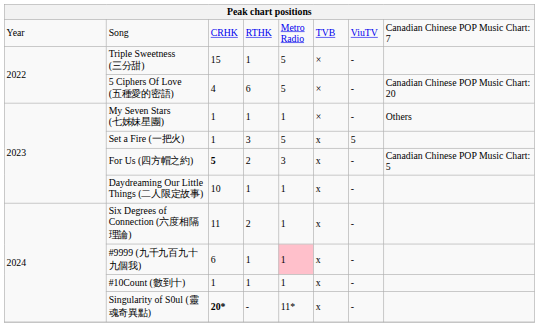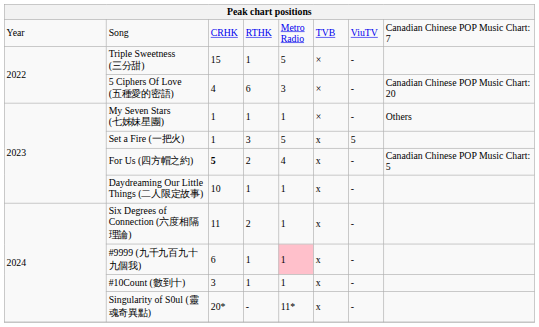 <table class="wikitable">
 <tr>
 <th colspan="8"><strong>Peak chart positions</strong></th>
 </tr>
 <tr>
 <td width="160">Year</td>
 <td width="160">Song</td>
 <td width="50"><a href='#'>CRHK</a></td>
 <td width="50"><a href='#'>RTHK</a></td>
 <td width="50"><a href='#'>Metro Radio</a></td>
 <td width="50"><a href='#'>TVB</a></td>
 <td width="50"><a href='#'>ViuTV</a></td>
 <td>Canadian Chinese POP Music Chart: 7</td>
 </tr>
 <tr>
 <td rowspan="2">2022</td>
 <td>Triple Sweetness <br>(三分甜) </td>
 <td>15</td>
 <td>1</td>
 <td>5</td>
 <td>×</td>
 <td>-</td>
 <td -></td>
 </tr>
 <tr>
 <td>5 Ciphers Of Love <br>(五種愛的密語) </td>
 <td>4</td>
 <td>6</td>
-<td>5</td>
+<td>3</td>
 <td>×</td>
 <td>-</td>
 <td>Canadian Chinese POP Music Chart: 20</td>
 </tr>
 <tr>
 <td rowspan="4">2023</td>
 <td>My Seven Stars <br>(七姊妹星團)</td>
 <td>1</td>
 <td>1</td>
 <td>1</td>
 <td>×</td>
 <td>-</td>
 <td width="240">Others</td>
 </tr>
 <tr>
 <td>Set a Fire (一把火)</td>
 <td>1</td>
 <td>3</td>
 <td>5</td>
 <td>x</td>
 <td>5</td>
 <td></td>
 </tr>
 <tr>
 <td>For Us (四方帽之約)</td>
 <td><strong>5</strong></td>
 <td>2</td>
-<td>3</td>
+<td>4</td>
 <td>x</td>
 <td>-</td>
 <td ->Canadian Chinese POP Music Chart: 5</td>
 </tr>
 <tr>
 <td>Daydreaming Our Little Things (二人限定故事)</td>
 <td>10</td>
 <td>1</td>
 <td>1</td>
 <td>x</td>
 <td>-</td>
 <td></td>
 </tr>
 <tr>
 <td rowspan="4">2024</td>
 <td>Six Degrees of Connection (六度相隔理論)</td>
 <td>11</td>
 <td>2</td>
 <td>1</td>
 <td>x</td>
 <td>-</td>
 <td></td>
 </tr>
 <tr>
 <td>#9999 (九千九百九十九個我)</td>
 <td>6</td>
 <td>1</td>
 <td style="background: pink;">1</td>
 <td>x</td>
 <td>-</td>
 <td></td>
 </tr>
 <tr>
 <td>#10Count (數到十)</td>
-<td>1</td>
+<td>3</td>
 <td>1</td>
 <td>1</td>
 <td>x</td>
 <td>-</td>
 <td></td>
 </tr>
 <tr>
 <td>Singularity of S0ul (靈魂奇異點)</td>
-<td><strong>20*</strong></td>
+<td>20*</td>
 <td>-</td>
 <td>11*</td>
 <td>x</td>
 <td>-</td>
 <td></td>
 </tr>
 <tr>
 </tr>
 </table>
